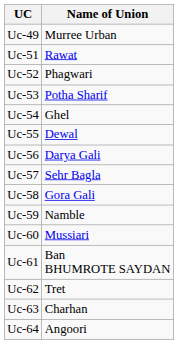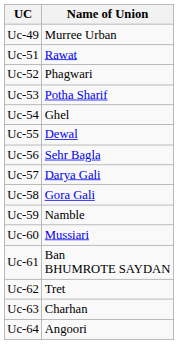 <table class="wikitable">
 <tr>
 <th>UC</th>
 <th>Name of Union</th>
 </tr>
 <tr>
 <td>Uc-49</td>
 <td>Murree Urban</td>
 </tr>
 <tr>
 <td>Uc-51</td>
 <td><a href='#'>Rawat</a></td>
 </tr>
 <tr>
 <td>Uc-52</td>
 <td>Phagwari</td>
 </tr>
 <tr>
 <td>Uc-53</td>
 <td><a href='#'>Potha Sharif</a></td>
 </tr>
 <tr>
 <td>Uc-54</td>
 <td>Ghel</td>
 </tr>
 <tr>
 <td>Uc-55</td>
 <td><a href='#'>Dewal</a></td>
 </tr>
 <tr>
 <td>Uc-56</td>
-<td><a href='#'>Darya Gali</a></td>
+<td><a href='#'>Sehr Bagla</a></td>
 </tr>
 <tr>
 <td>Uc-57</td>
-<td><a href='#'>Sehr Bagla</a></td>
+<td><a href='#'>Darya Gali</a></td>
 </tr>
 <tr>
 <td>Uc-58</td>
 <td><a href='#'>Gora Gali</a></td>
 </tr>
 <tr>
 <td>Uc-59</td>
 <td>Namble</td>
 </tr>
 <tr>
 <td>Uc-60</td>
 <td><a href='#'>Mussiari</a></td>
 </tr>
 <tr>
 <td>Uc-61</td>
 <td>Ban<br>BHUMROTE SAYDAN</td>
 </tr>
 <tr>
 <td>Uc-62</td>
 <td>Tret</td>
 </tr>
 <tr>
 <td>Uc-63</td>
 <td>Charhan</td>
 </tr>
 <tr>
 <td>Uc-64</td>
 <td>Angoori</td>
 </tr>
 </table>
